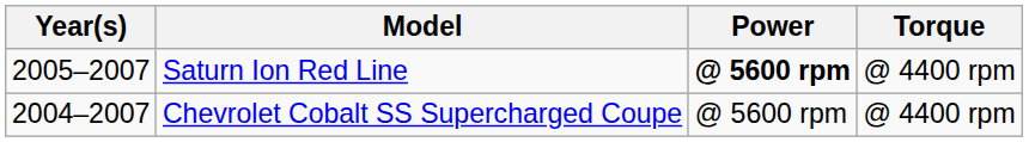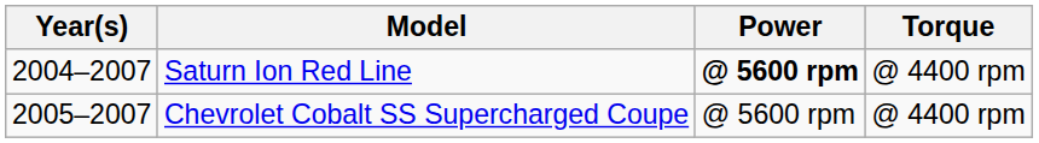 <table class="wikitable">
 <tr>
 <th scope="col">Year(s)</th>
 <th scope="col">Model</th>
 <th scope="col">Power</th>
 <th scope="col">Torque</th>
 </tr>
 <tr>
-<td>2005–2007</td>
+<td>2004–2007</td>
 <td><a href='#'>Saturn Ion Red Line</a></td>
 <td><strong> @ 5600 rpm</strong></td>
 <td> @ 4400 rpm</td>
 </tr>
 <tr>
-<td>2004–2007</td>
+<td>2005–2007</td>
 <td><a href='#'>Chevrolet Cobalt SS Supercharged Coupe</a></td>
 <td> @ 5600 rpm</td>
 <td> @ 4400 rpm</td>
 </tr>
 </table>
